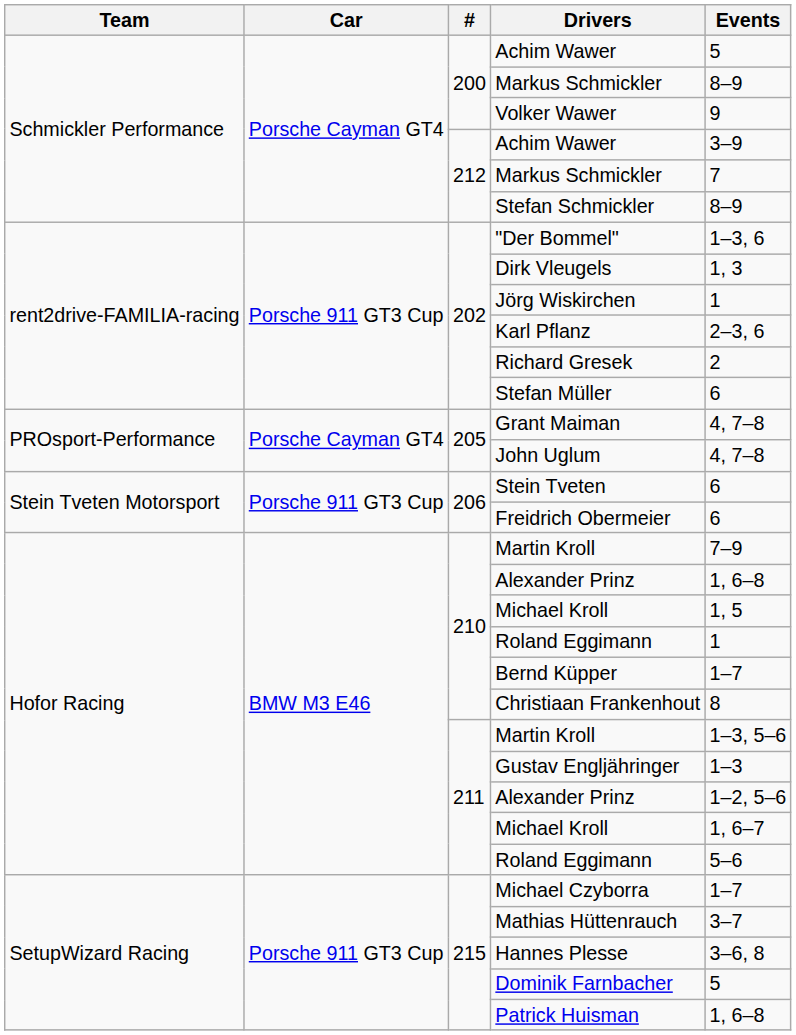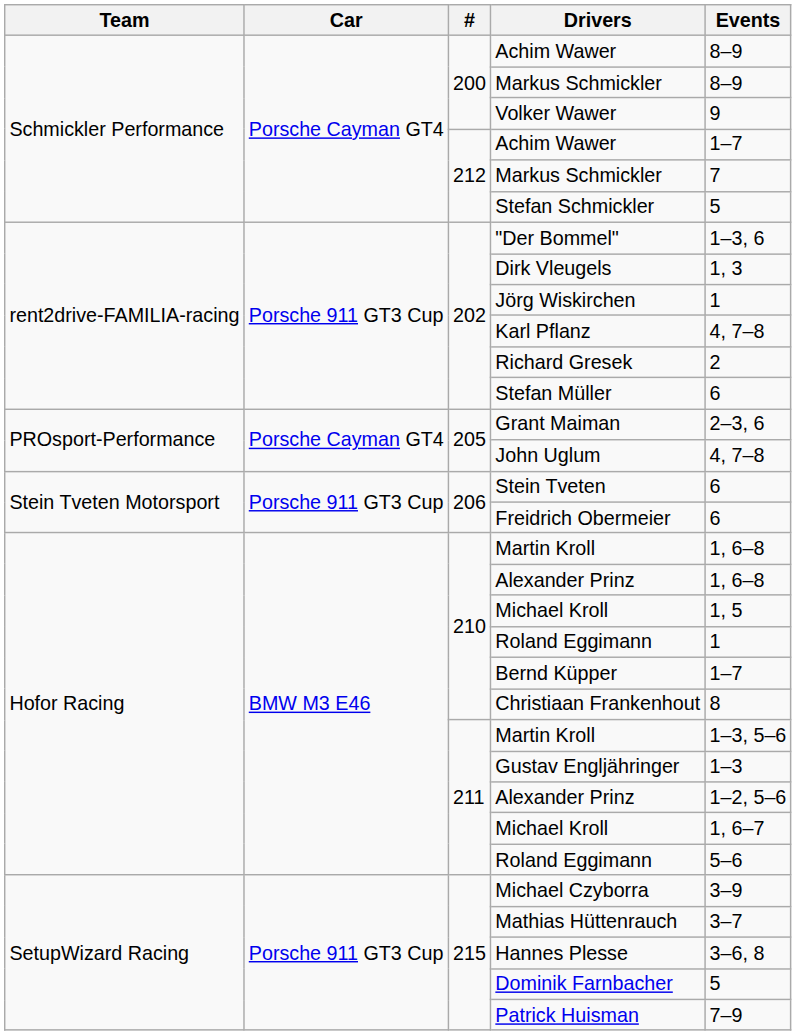 <table class="wikitable" style="font-size: 85%;">
 <tr>
 <th>Team</th>
 <th>Car</th>
 <th>#</th>
 <th>Drivers</th>
 <th>Events</th>
 </tr>
 <tr>
 <td rowspan=6> Schmickler Performance</td>
 <td rowspan=6><a href='#'>Porsche Cayman</a> GT4</td>
 <td rowspan=3>200</td>
 <td> Achim Wawer</td>
-<td>5</td>
+<td>8–9</td>
 </tr>
 <tr>
 <td> Markus Schmickler</td>
 <td>8–9</td>
 </tr>
 <tr>
 <td> Volker Wawer</td>
 <td>9</td>
 </tr>
 <tr>
 <td rowspan=3>212</td>
 <td> Achim Wawer</td>
-<td>3–9</td>
+<td>1–7</td>
 </tr>
 <tr>
 <td> Markus Schmickler</td>
 <td>7</td>
 </tr>
 <tr>
 <td> Stefan Schmickler</td>
-<td>8–9</td>
+<td>5</td>
 </tr>
 <tr>
 <td rowspan=6> rent2drive-FAMILIA-racing</td>
 <td rowspan=6><a href='#'>Porsche 911</a> GT3 Cup</td>
 <td rowspan=6>202</td>
 <td> "Der Bommel"</td>
 <td>1–3, 6</td>
 </tr>
 <tr>
 <td> Dirk Vleugels</td>
 <td>1, 3</td>
 </tr>
 <tr>
 <td> Jörg Wiskirchen</td>
 <td>1</td>
 </tr>
 <tr>
 <td> Karl Pflanz</td>
-<td>2–3, 6</td>
+<td>4, 7–8</td>
 </tr>
 <tr>
 <td> Richard Gresek</td>
 <td>2</td>
 </tr>
 <tr>
 <td> Stefan Müller</td>
 <td>6</td>
 </tr>
 <tr>
 <td rowspan=2> PROsport-Performance</td>
 <td rowspan=2><a href='#'>Porsche Cayman</a> GT4</td>
 <td rowspan=2>205</td>
 <td> Grant Maiman</td>
-<td>4, 7–8</td>
+<td>2–3, 6</td>
 </tr>
 <tr>
 <td> John Uglum</td>
 <td>4, 7–8</td>
 </tr>
 <tr>
 <td rowspan=2> Stein Tveten Motorsport</td>
 <td rowspan=2><a href='#'>Porsche 911</a> GT3 Cup</td>
 <td rowspan=2>206</td>
 <td> Stein Tveten</td>
 <td>6</td>
 </tr>
 <tr>
 <td> Freidrich Obermeier</td>
 <td>6</td>
 </tr>
 <tr>
 <td rowspan=11> Hofor Racing</td>
 <td rowspan=11><a href='#'>BMW M3 E46</a></td>
 <td rowspan=6>210</td>
 <td> Martin Kroll</td>
-<td>7–9</td>
+<td>1, 6–8</td>
 </tr>
 <tr>
 <td> Alexander Prinz</td>
 <td>1, 6–8</td>
 </tr>
 <tr>
 <td> Michael Kroll</td>
 <td>1, 5</td>
 </tr>
 <tr>
 <td> Roland Eggimann</td>
 <td>1</td>
 </tr>
 <tr>
 <td> Bernd Küpper</td>
 <td>1–7</td>
 </tr>
 <tr>
 <td> Christiaan Frankenhout</td>
 <td>8</td>
 </tr>
 <tr>
 <td rowspan=5>211</td>
 <td> Martin Kroll</td>
 <td>1–3, 5–6</td>
 </tr>
 <tr>
 <td> Gustav Engljähringer</td>
 <td>1–3</td>
 </tr>
 <tr>
 <td> Alexander Prinz</td>
 <td>1–2, 5–6</td>
 </tr>
 <tr>
 <td> Michael Kroll</td>
 <td>1, 6–7</td>
 </tr>
 <tr>
 <td> Roland Eggimann</td>
 <td>5–6</td>
 </tr>
 <tr>
 <td rowspan=5> SetupWizard Racing</td>
 <td rowspan=5><a href='#'>Porsche 911</a> GT3 Cup</td>
 <td rowspan=5>215</td>
 <td> Michael Czyborra</td>
-<td>1–7</td>
+<td>3–9</td>
 </tr>
 <tr>
 <td> Mathias Hüttenrauch</td>
 <td>3–7</td>
 </tr>
 <tr>
 <td> Hannes Plesse</td>
 <td>3–6, 8</td>
 </tr>
 <tr>
 <td> <a href='#'>Dominik Farnbacher</a></td>
 <td>5</td>
 </tr>
 <tr>
 <td> <a href='#'>Patrick Huisman</a></td>
-<td>1, 6–8</td>
+<td>7–9</td>
 </tr>
 </table>
